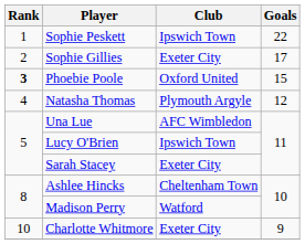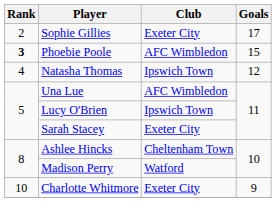 <table class="wikitable" style="text-align:center">
 <tr>
 <th>Rank</th>
 <th>Player</th>
 <th>Club</th>
 <th>Goals</th>
-</tr>
-<tr>
-<td rowspan="1">1</td>
-<td align=left> <a href='#'>Sophie Peskett</a></td>
-<td align=left><a href='#'>Ipswich Town</a></td>
-<td rowspan="1">22</td>
 </tr>
 <tr>
 <td rowspan="1">2</td>
 <td align=left> <a href='#'>Sophie Gillies</a></td>
 <td align=left><a href='#'>Exeter City</a></td>
 <td rowspan="1">17</td>
 </tr>
 <tr>
 <td rowspan="1"><strong>3</strong></td>
 <td align=left> <a href='#'>Phoebie Poole</a></td>
-<td align=left><a href='#'>Oxford United</a></td>
+<td align=left><a href='#'>AFC Wimbledon</a></td>
 <td rowspan="1">15</td>
 </tr>
 <tr>
 <td rowspan="1">4</td>
 <td align=left> <a href='#'>Natasha Thomas</a></td>
-<td align=left><a href='#'>Plymouth Argyle</a></td>
+<td align=left><a href='#'>Ipswich Town</a></td>
 <td rowspan="1">12</td>
 </tr>
 <tr>
 <td rowspan="3">5</td>
 <td align=left> <a href='#'>Una Lue</a></td>
 <td align=left><a href='#'>AFC Wimbledon</a></td>
 <td rowspan="3">11</td>
 </tr>
 <tr>
 <td align=left> <a href='#'>Lucy O'Brien</a></td>
 <td align=left><a href='#'>Ipswich Town</a></td>
 </tr>
 <tr>
 <td align=left> <a href='#'>Sarah Stacey</a></td>
 <td align=left><a href='#'>Exeter City</a></td>
 </tr>
 <tr>
 <td rowspan="2">8</td>
 <td align=left> <a href='#'>Ashlee Hincks</a></td>
 <td align=left><a href='#'>Cheltenham Town</a></td>
 <td rowspan="2">10</td>
 </tr>
 <tr>
 <td align=left> <a href='#'>Madison Perry</a></td>
 <td align=left><a href='#'>Watford</a></td>
 </tr>
 <tr>
 <td rowspan="1">10</td>
 <td align=left> <a href='#'>Charlotte Whitmore</a></td>
 <td align=left><a href='#'>Exeter City</a></td>
 <td rowspan="1">9</td>
 </tr>
 <tr>
 </tr>
 </table>
